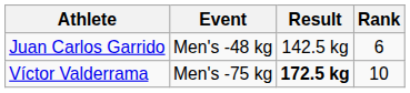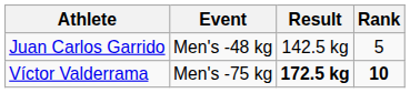 <table class="wikitable" style="font-size:90%">
 <tr>
 <th>Athlete</th>
 <th>Event</th>
 <th>Result</th>
 <th>Rank</th>
 </tr>
 <tr align=center>
 <td align=left><a href='#'>Juan Carlos Garrido</a></td>
 <td align=left>Men's -48 kg</td>
 <td>142.5 kg</td>
-<td>6</td>
+<td>5</td>
 </tr>
 <tr align=center>
 <td align=left><a href='#'>Víctor Valderrama</a></td>
 <td align=left>Men's -75 kg</td>
 <td><strong>172.5 kg</strong></td>
-<td>10</td>
+<td><strong>10</strong></td>
 </tr>
 </table>
